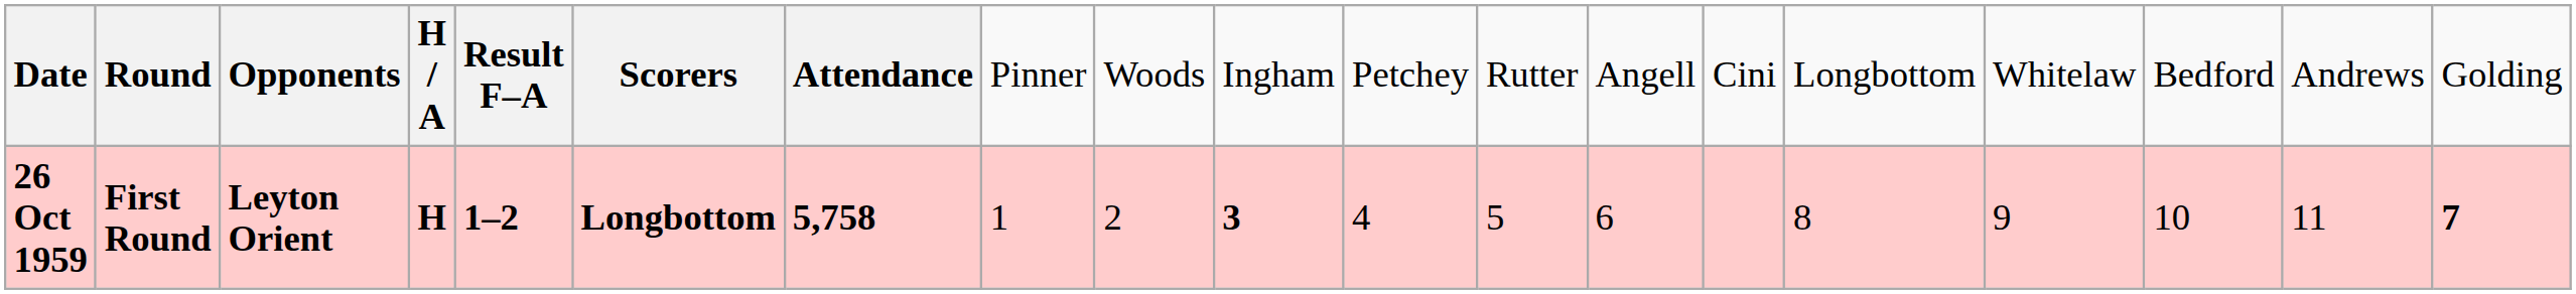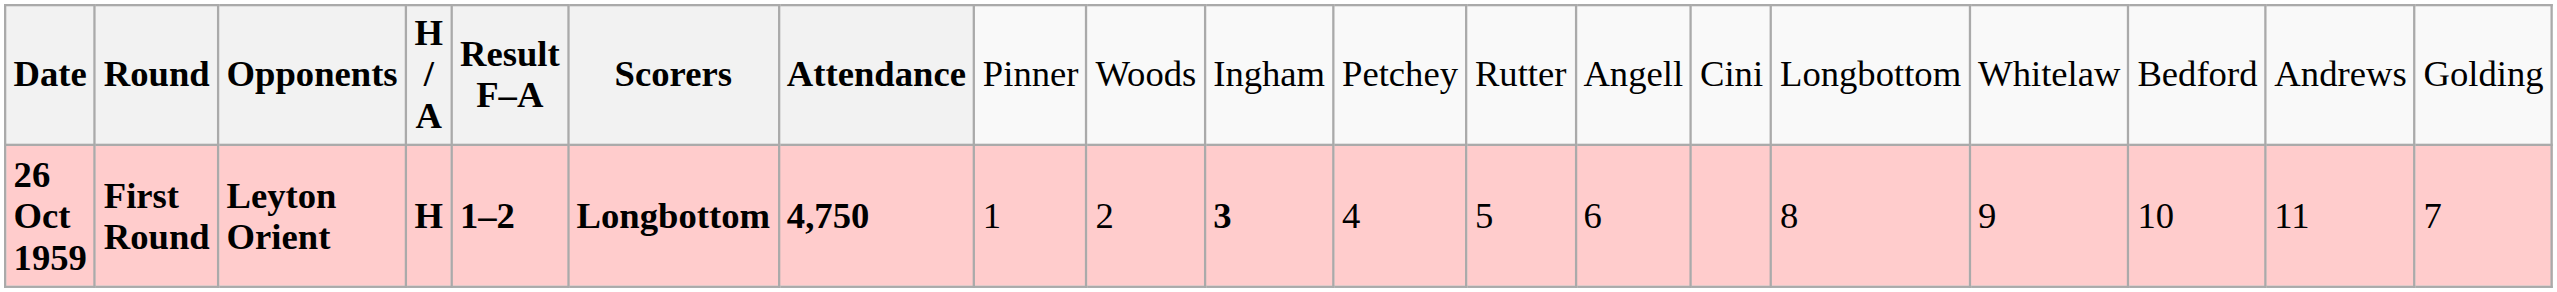 <table class="wikitable">
 <tr>
 <th><strong>Date</strong></th>
 <th><strong>Round</strong></th>
 <th><strong>Opponents</strong></th>
 <th><strong>H / A</strong></th>
 <th><strong>Result</strong><br><strong>F–A</strong></th>
 <th><strong>Scorers</strong></th>
 <th><strong>Attendance</strong></th>
 <td>Pinner</td>
 <td>Woods</td>
 <td>Ingham</td>
 <td>Petchey</td>
 <td>Rutter</td>
 <td>Angell</td>
 <td>Cini</td>
 <td>Longbottom</td>
 <td>Whitelaw</td>
 <td>Bedford</td>
 <td>Andrews</td>
 <td>Golding</td>
 </tr>
 <tr bgcolor="#ffcccc">
 <td><strong>26 Oct 1959</strong></td>
 <td><strong>First Round</strong></td>
 <td><strong>Leyton Orient</strong></td>
 <td><strong>H</strong></td>
 <td><strong>1–2</strong></td>
 <td><strong>Longbottom</strong></td>
-<td><strong>5,758</strong></td>
+<td><strong>4,750</strong></td>
 <td>1</td>
 <td>2</td>
 <td><strong>3</strong></td>
 <td>4</td>
 <td>5</td>
 <td>6</td>
 <td></td>
 <td>8</td>
 <td>9</td>
 <td>10</td>
 <td>11</td>
-<td><strong>7</strong></td>
+<td>7</td>
 </tr>
 </table>
